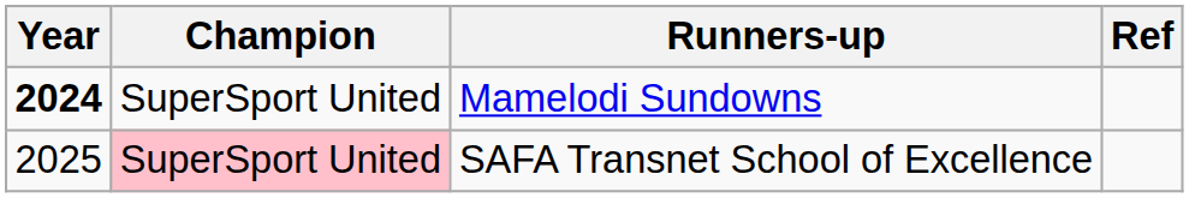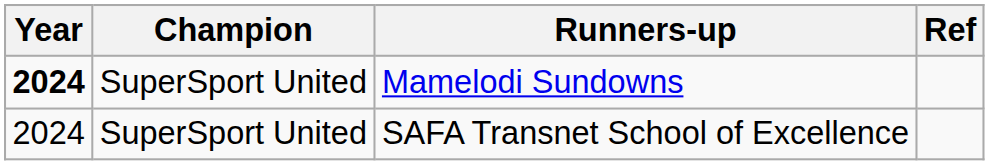 <table class="wikitable">
 <tr>
 <th>Year</th>
 <th>Champion</th>
 <th>Runners-up</th>
 <th>Ref</th>
 </tr>
 <tr>
 <td><strong>2024</strong></td>
 <td>SuperSport United</td>
 <td><a href='#'>Mamelodi Sundowns</a></td>
 <td></td>
 </tr>
 <tr>
-<td>2025</td>
-<td style="background: pink;">SuperSport United</td>
+<td>2024</td>
+<td>SuperSport United</td>
 <td>SAFA Transnet School of Excellence</td>
 <td></td>
 </tr>
 </table>
